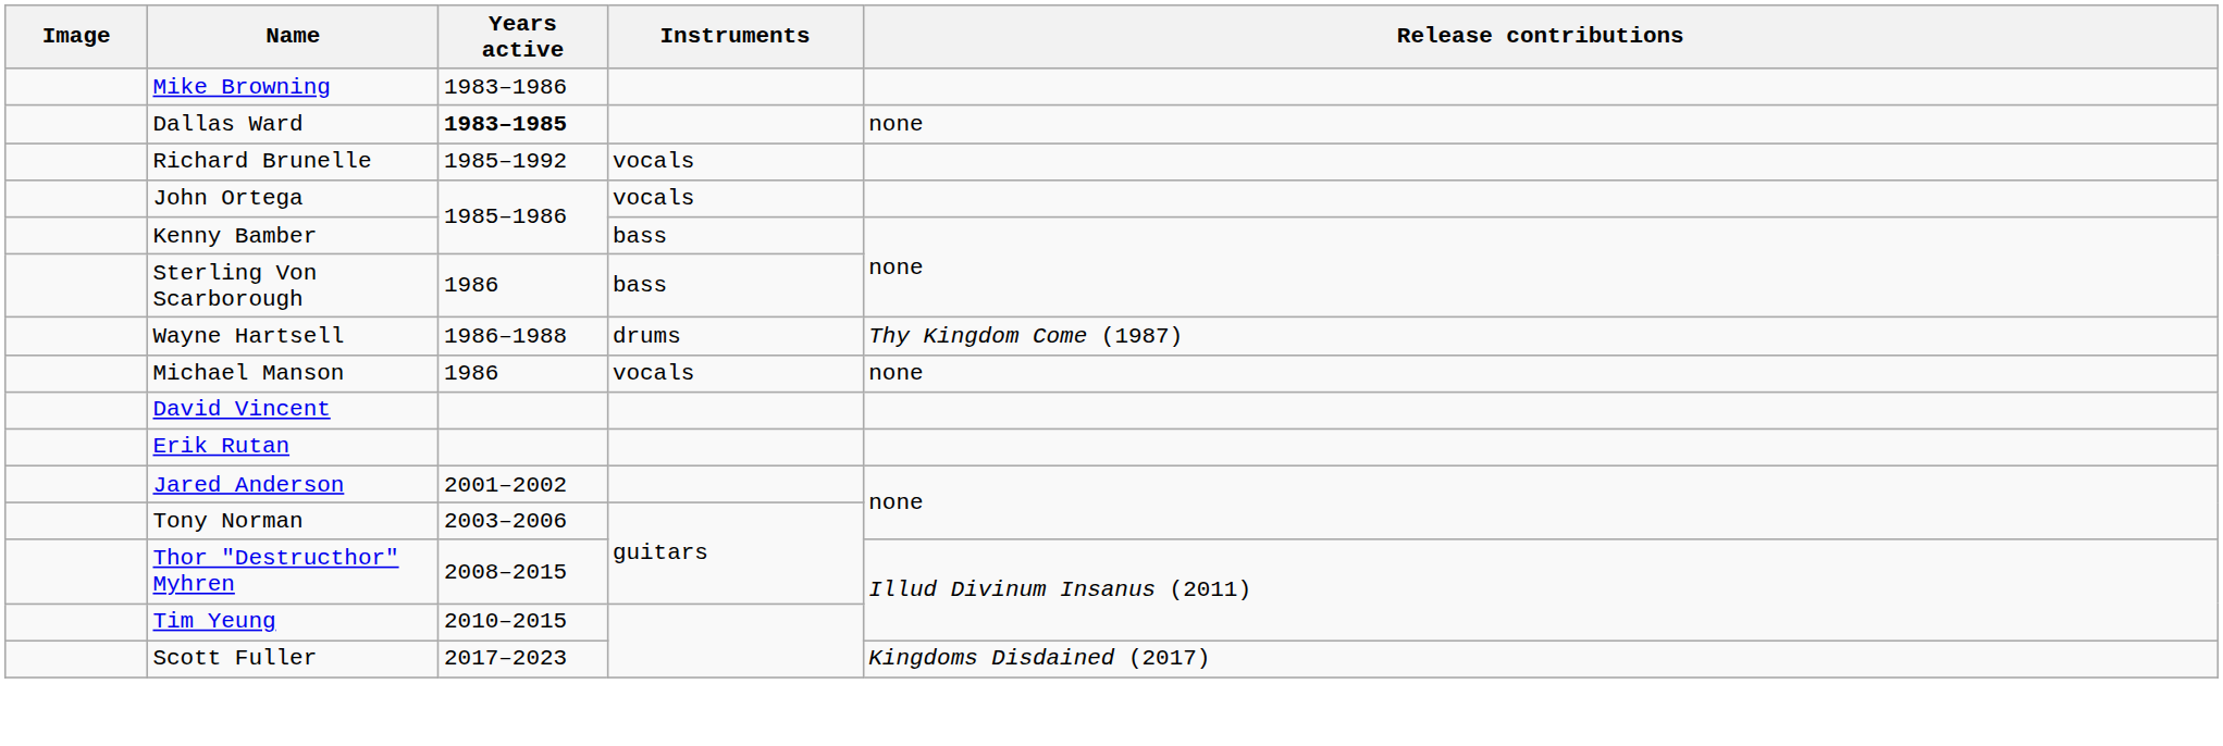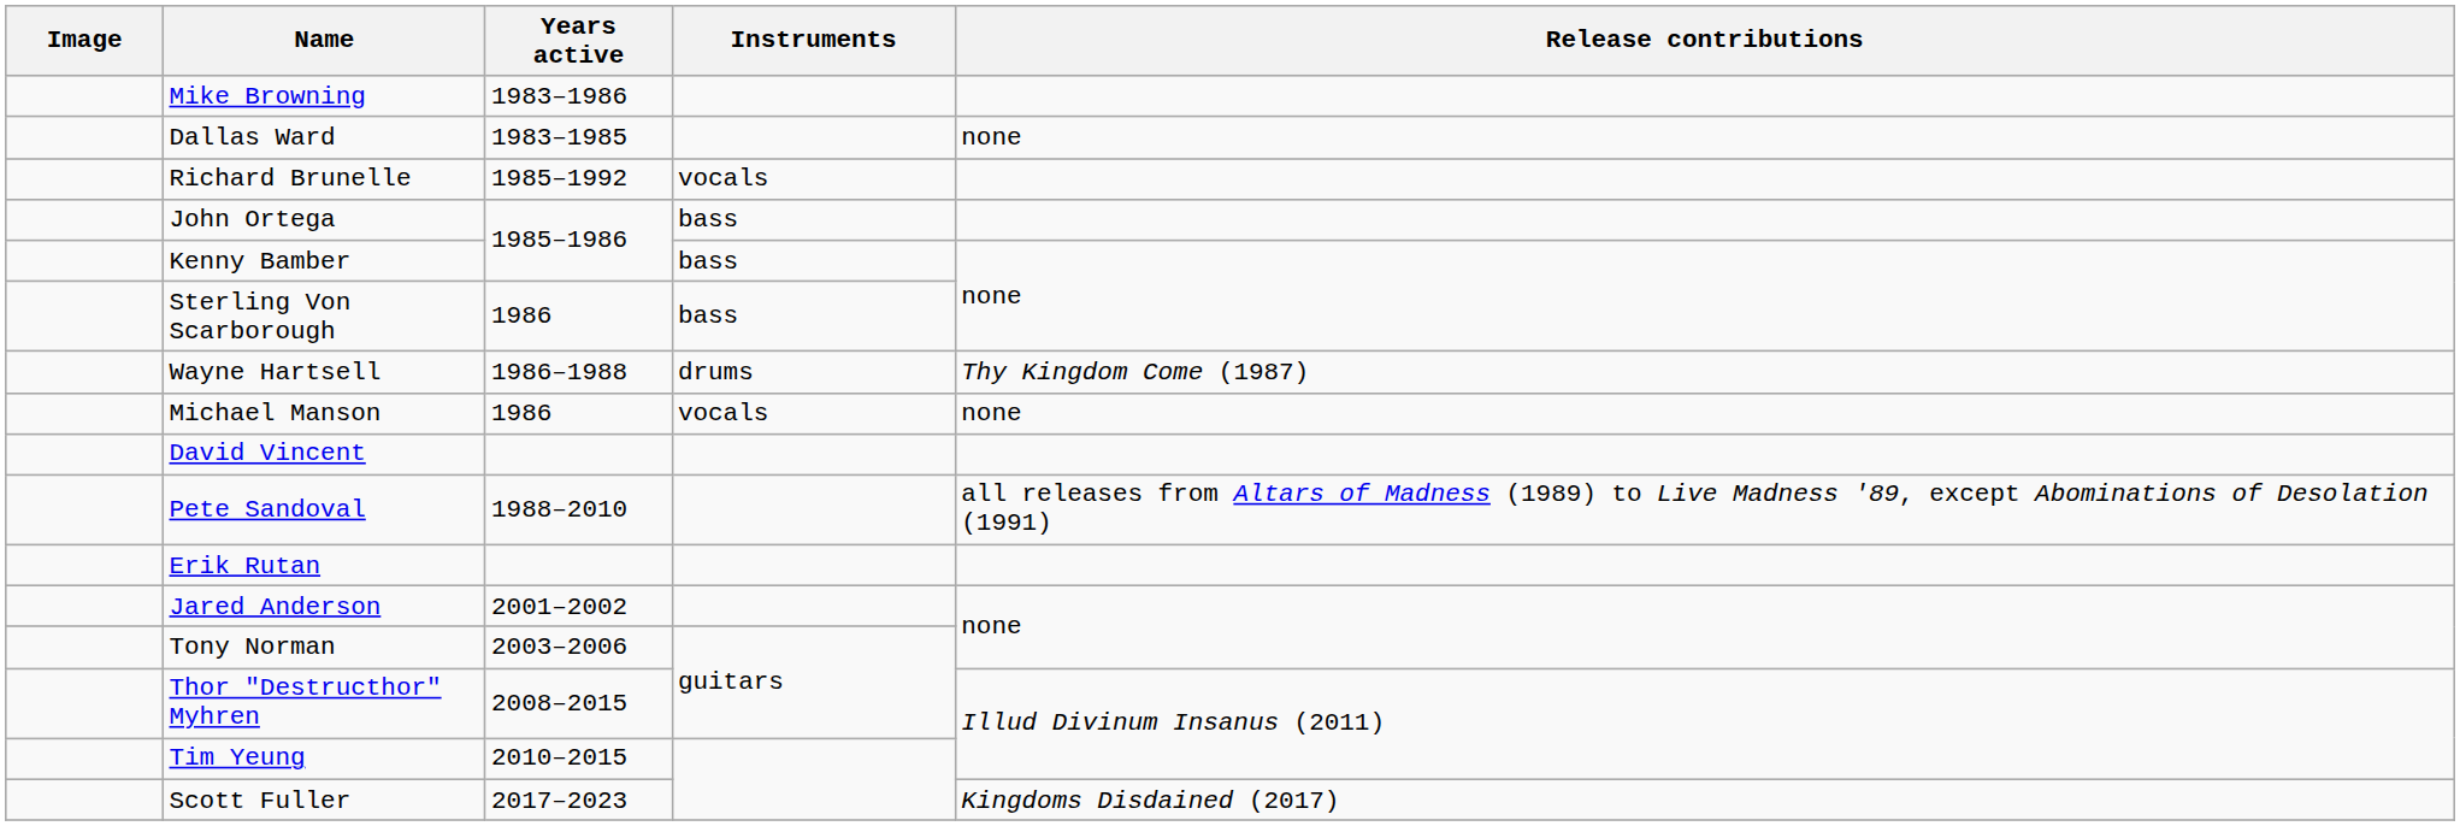 <table class="wikitable" border="1" width=100%>
 <tr>
 <th width="75">Image</th>
 <th width="160">Name</th>
 <th width="90">Years active</th>
 <th width="140">Instruments</th>
 <th>Release contributions</th>
 </tr>
 <tr>
 <td></td>
 <td><a href='#'>Mike Browning</a></td>
 <td>1983–1986</td>
 <td></td>
 <td></td>
 </tr>
 <tr>
 <td></td>
 <td>Dallas Ward</td>
-<td><strong>1983–1985</strong></td>
+<td>1983–1985</td>
 <td></td>
 <td>none</td>
 </tr>
 <tr>
 <td></td>
 <td>Richard Brunelle</td>
 <td>1985–1992 </td>
 <td>vocals</td>
 <td></td>
 </tr>
 <tr>
 <td></td>
 <td>John Ortega</td>
 <td rowspan="2">1985–1986</td>
-<td>vocals</td>
+<td>bass</td>
 <td></td>
 </tr>
 <tr>
 <td></td>
 <td>Kenny Bamber</td>
 <td>bass</td>
 <td rowspan="2">none</td>
 </tr>
 <tr>
 <td></td>
 <td>Sterling Von Scarborough</td>
 <td>1986 </td>
 <td>bass</td>
 </tr>
 <tr>
 <td></td>
 <td>Wayne Hartsell</td>
 <td>1986–1988</td>
 <td>drums</td>
 <td><em>Thy Kingdom Come</em> (1987)</td>
 </tr>
 <tr>
 <td></td>
 <td>Michael Manson</td>
 <td>1986</td>
 <td>vocals</td>
 <td>none</td>
 </tr>
 <tr>
 <td></td>
 <td><a href='#'>David Vincent</a></td>
 <td></td>
 <td></td>
 <td></td>
+</tr>
+<tr>
+<td></td>
+<td><a href='#'>Pete Sandoval</a></td>
+<td>1988–2010</td>
+<td></td>
+<td>all releases from <em><a href='#'>Altars of Madness</a></em> (1989) to <em>Live Madness '89</em>, except <em>Abominations of Desolation</em> (1991)</td>
 </tr>
 <tr>
 <td></td>
 <td><a href='#'>Erik Rutan</a></td>
 <td></td>
 <td></td>
 <td></td>
 </tr>
 <tr>
 <td></td>
 <td><a href='#'>Jared Anderson</a></td>
 <td>2001–2002 </td>
 <td></td>
 <td rowspan="2">none</td>
 </tr>
 <tr>
 <td></td>
 <td>Tony Norman</td>
 <td>2003–2006 </td>
 <td rowspan="2">guitars</td>
 </tr>
 <tr>
 <td></td>
 <td><a href='#'>Thor "Destructhor" Myhren</a></td>
 <td>2008–2015</td>
 <td rowspan="2"><em>Illud Divinum Insanus</em> (2011)</td>
 </tr>
 <tr>
 <td></td>
 <td><a href='#'>Tim Yeung</a></td>
 <td>2010–2015</td>
 <td rowspan="2"></td>
 </tr>
 <tr>
 <td></td>
 <td>Scott Fuller</td>
 <td>2017–2023</td>
 <td rowspan="2"><em>Kingdoms Disdained</em> (2017)</td>
 </tr>
 </table>
